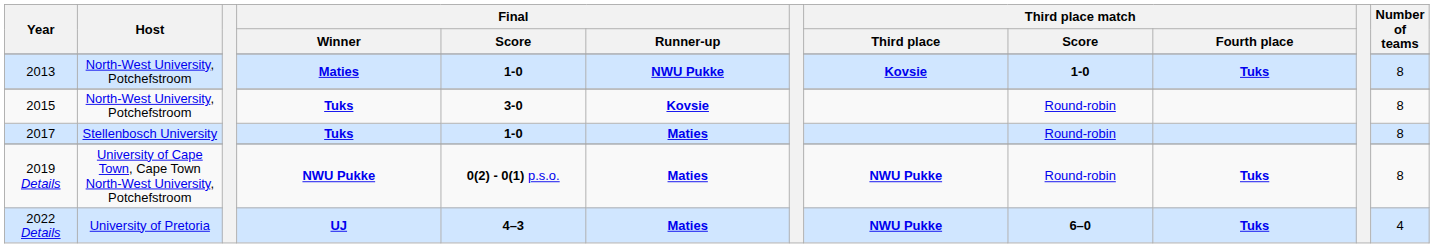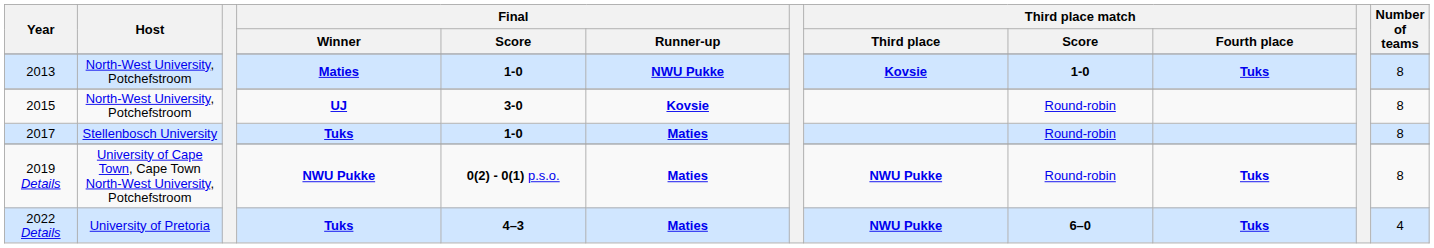 <table class="wikitable" style="text-align:center;width:100%; font-size:90%;">
 <tr>
 <th rowspan=2 width=5%>Year</th>
 <th rowspan=2 width=10%>Host</th>
 <th width=1% rowspan=14></th>
 <th colspan=3>Final</th>
 <th width=1% rowspan=14></th>
 <th colspan=3>Third place match</th>
 <th width=1% rowspan=14></th>
 <th width=4% rowspan=2>Number of teams</th>
 </tr>
 <tr>
 <th width=14%>Winner</th>
 <th width=10%>Score</th>
 <th width=14%>Runner-up</th>
 <th width=14%>Third place</th>
 <th width=10%>Score</th>
 <th width=14%>Fourth place</th>
 </tr>
 <tr>
 </tr>
 <tr bgcolor=#D0E6FF>
 <td>2013</td>
 <td><a href='#'>North-West University</a>, Potchefstroom</td>
 <td><strong><a href='#'>Maties</a></strong></td>
 <td><strong>1-0</strong></td>
 <td><strong><a href='#'>NWU Pukke</a></strong></td>
 <td><strong><a href='#'>Kovsie</a></strong></td>
 <td><strong>1-0</strong></td>
 <td><strong><a href='#'>Tuks</a></strong></td>
 <td>8</td>
 </tr>
 <tr>
 </tr>
 <tr>
 <td>2015</td>
 <td><a href='#'>North-West University</a>, Potchefstroom</td>
-<td><strong><a href='#'>Tuks</a></strong></td>
+<td><strong><a href='#'>UJ</a></strong></td>
 <td><strong>3-0</strong></td>
 <td><strong><a href='#'>Kovsie</a></strong></td>
 <td></td>
 <td><a href='#'>Round-robin</a></td>
 <td></td>
 <td>8</td>
 </tr>
 <tr bgcolor=#D0E6FF>
 <td>2017</td>
 <td><a href='#'>Stellenbosch University</a></td>
 <td><strong><a href='#'>Tuks</a></strong></td>
 <td><strong>1-0</strong></td>
 <td><strong><a href='#'>Maties</a></strong></td>
 <td></td>
 <td><a href='#'>Round-robin</a></td>
 <td></td>
 <td>8</td>
 </tr>
 <tr>
 </tr>
 <tr>
 <td>2019<br><em><a href='#'>Details</a></em></td>
 <td><a href='#'>University of Cape Town</a>, Cape Town<br><a href='#'>North-West University</a>, Potchefstroom</td>
 <td><strong><a href='#'>NWU Pukke</a></strong></td>
 <td><strong>0(2) - 0(1)</strong> <a href='#'>p.s.o.</a></td>
 <td><strong><a href='#'>Maties</a></strong></td>
 <td><strong><a href='#'>NWU Pukke</a></strong></td>
 <td><a href='#'>Round-robin</a></td>
 <td><strong><a href='#'>Tuks</a></strong></td>
 <td>8</td>
 </tr>
 <tr bgcolor=#D0E6FF>
 <td>2022<br><em><a href='#'>Details</a></em></td>
 <td><a href='#'>University of Pretoria</a></td>
-<td><strong><a href='#'>UJ</a></strong></td>
+<td><strong><a href='#'>Tuks</a></strong></td>
 <td><strong>4–3</strong></td>
 <td><strong><a href='#'>Maties</a></strong></td>
 <td><strong><a href='#'>NWU Pukke</a></strong></td>
 <td><strong>6–0</strong></td>
 <td><strong><a href='#'>Tuks</a></strong></td>
 <td>4</td>
 </tr>
 </table>
